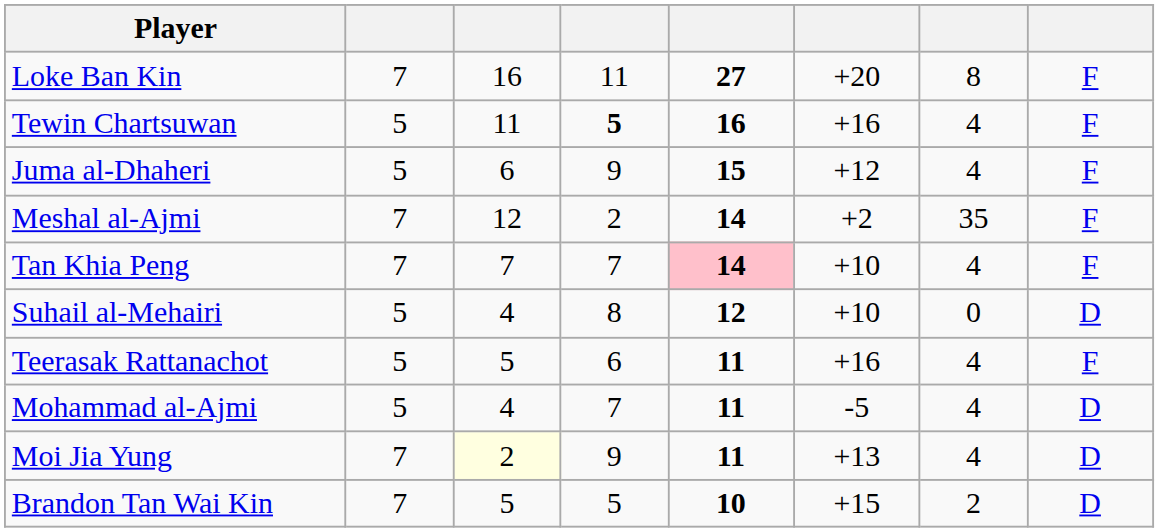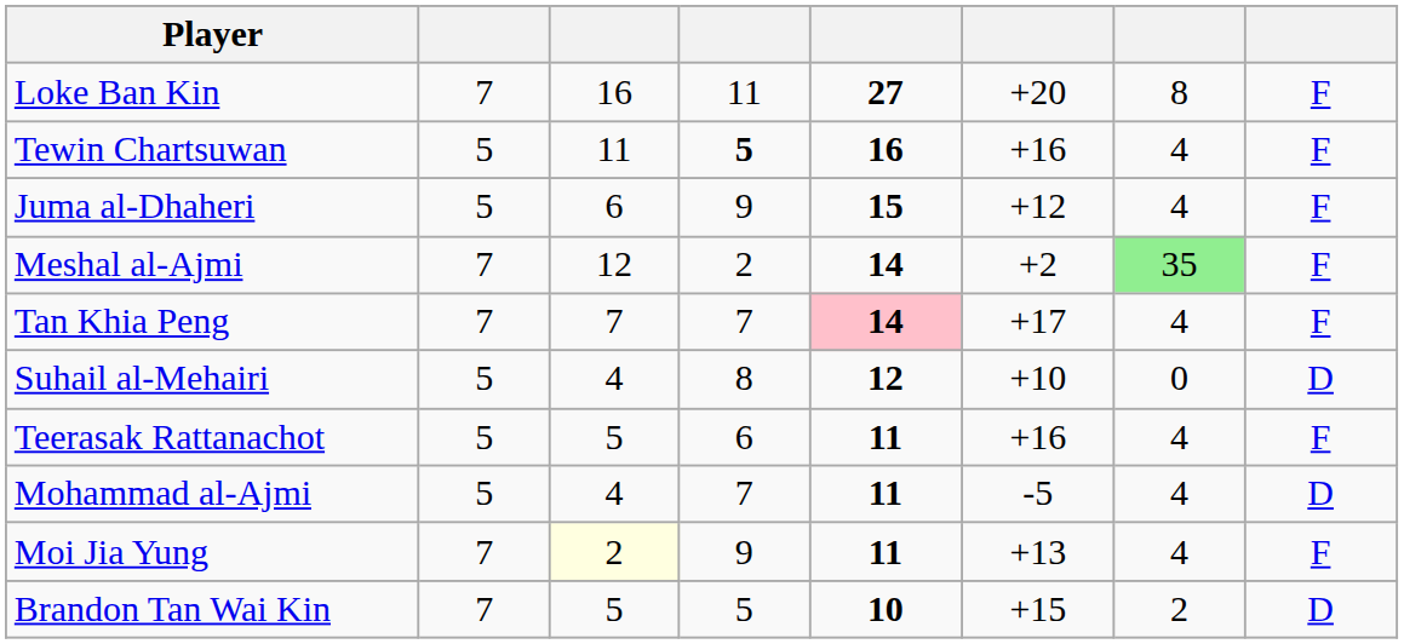 <table class="wikitable sortable" style="text-align:center;">
 <tr>
 <th width="175px">Player</th>
 <th width="50px"></th>
 <th width="50px"></th>
 <th width="50px"></th>
 <th width="60px"></th>
 <th width="60px"></th>
 <th width="50px"></th>
 <th width="60px"></th>
 </tr>
 <tr>
 <td style="text-align:left;"> <a href='#'>Loke Ban Kin</a></td>
 <td>7</td>
 <td>16</td>
 <td>11</td>
 <td><strong>27</strong></td>
 <td>+20</td>
 <td>8</td>
 <td><a href='#'>F</a></td>
 </tr>
 <tr>
 <td style="text-align:left;"> <a href='#'>Tewin Chartsuwan</a></td>
 <td>5</td>
 <td>11</td>
 <td><strong>5</strong></td>
 <td><strong>16</strong></td>
 <td>+16</td>
 <td>4</td>
 <td><a href='#'>F</a></td>
 </tr>
 <tr>
 <td style="text-align:left;"> <a href='#'>Juma al-Dhaheri</a></td>
 <td>5</td>
 <td>6</td>
 <td>9</td>
 <td><strong>15</strong></td>
 <td>+12</td>
 <td>4</td>
 <td><a href='#'>F</a></td>
 </tr>
 <tr>
 <td style="text-align:left;"> <a href='#'>Meshal al-Ajmi</a></td>
 <td>7</td>
 <td>12</td>
 <td>2</td>
 <td><strong>14</strong></td>
 <td>+2</td>
-<td>35</td>
+<td style="background: lightgreen;">35</td>
 <td><a href='#'>F</a></td>
 </tr>
 <tr>
 <td style="text-align:left;"> <a href='#'>Tan Khia Peng</a></td>
 <td>7</td>
 <td>7</td>
 <td>7</td>
 <td style="background: pink;"><strong>14</strong></td>
-<td>+10</td>
+<td>+17</td>
 <td>4</td>
 <td><a href='#'>F</a></td>
 </tr>
 <tr>
 <td style="text-align:left;"> <a href='#'>Suhail al-Mehairi</a></td>
 <td>5</td>
 <td>4</td>
 <td>8</td>
 <td><strong>12</strong></td>
 <td>+10</td>
 <td>0</td>
 <td><a href='#'>D</a></td>
 </tr>
 <tr>
 <td style="text-align:left;"> <a href='#'>Teerasak Rattanachot</a></td>
 <td>5</td>
 <td>5</td>
 <td>6</td>
 <td><strong>11</strong></td>
 <td>+16</td>
 <td>4</td>
 <td><a href='#'>F</a></td>
 </tr>
 <tr>
 <td style="text-align:left;"> <a href='#'>Mohammad al-Ajmi</a></td>
 <td>5</td>
 <td>4</td>
 <td>7</td>
 <td><strong>11</strong></td>
 <td>-5</td>
 <td>4</td>
 <td><a href='#'>D</a></td>
 </tr>
 <tr>
 <td style="text-align:left;"> <a href='#'>Moi Jia Yung</a></td>
 <td>7</td>
 <td style="background: lightyellow;">2</td>
 <td>9</td>
 <td><strong>11</strong></td>
 <td>+13</td>
 <td>4</td>
-<td><a href='#'>D</a></td>
+<td><a href='#'>F</a></td>
 </tr>
 <tr>
 <td style="text-align:left;"> <a href='#'>Brandon Tan Wai Kin</a></td>
 <td>7</td>
 <td>5</td>
 <td>5</td>
 <td><strong>10</strong></td>
 <td>+15</td>
 <td>2</td>
 <td><a href='#'>D</a></td>
 </tr>
 </table>
